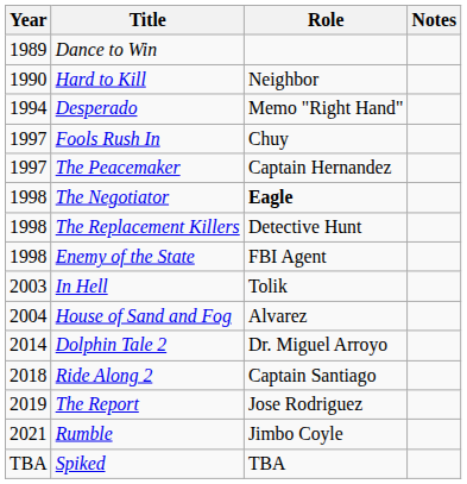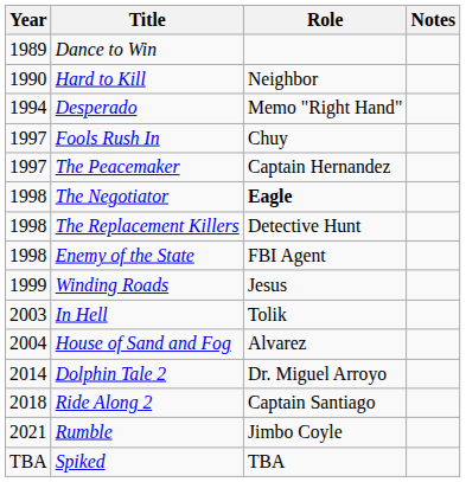 <table class="wikitable sortable">
 <tr>
 <th>Year</th>
 <th>Title</th>
 <th>Role</th>
 <th class="unsortable">Notes</th>
 </tr>
 <tr>
 <td>1989</td>
 <td><em>Dance to Win</em></td>
 <td></td>
 <td></td>
 </tr>
 <tr>
 <td>1990</td>
 <td><em><a href='#'>Hard to Kill</a></em></td>
 <td>Neighbor</td>
 <td></td>
 </tr>
 <tr>
 <td>1994</td>
 <td><em><a href='#'>Desperado</a></em></td>
 <td>Memo "Right Hand"</td>
 <td></td>
 </tr>
 <tr>
 <td>1997</td>
 <td><em><a href='#'>Fools Rush In</a></em></td>
 <td>Chuy</td>
 <td></td>
 </tr>
 <tr>
 <td>1997</td>
 <td><em><a href='#'>The Peacemaker</a></em></td>
 <td>Captain Hernandez</td>
 <td></td>
 </tr>
 <tr>
 <td>1998</td>
 <td><em><a href='#'>The Negotiator</a></em></td>
 <td><strong>Eagle</strong></td>
 <td></td>
 </tr>
 <tr>
 <td>1998</td>
 <td><em><a href='#'>The Replacement Killers</a></em></td>
 <td>Detective Hunt</td>
 <td></td>
 </tr>
 <tr>
 <td>1998</td>
 <td><em><a href='#'>Enemy of the State</a></em></td>
 <td>FBI Agent</td>
 <td></td>
 </tr>
 <tr>
+<td>1999</td>
+<td><em><a href='#'>Winding Roads</a></em></td>
+<td>Jesus</td>
+<td></td>
+</tr>
+<tr>
 <td>2003</td>
 <td><em><a href='#'>In Hell</a></em></td>
 <td>Tolik</td>
 <td></td>
 </tr>
 <tr>
 <td>2004</td>
 <td><em><a href='#'>House of Sand and Fog</a></em></td>
 <td>Alvarez</td>
 <td></td>
 </tr>
 <tr>
 <td>2014</td>
 <td><em><a href='#'>Dolphin Tale 2</a></em></td>
 <td>Dr. Miguel Arroyo</td>
 <td></td>
 </tr>
 <tr>
 <td>2018</td>
 <td><em><a href='#'>Ride Along 2</a></em></td>
 <td>Captain Santiago</td>
 <td></td>
 </tr>
 <tr>
-<td>2019</td>
-<td><em><a href='#'>The Report</a></em></td>
-<td>Jose Rodriguez</td>
-<td></td>
-</tr>
-<tr>
 <td>2021</td>
 <td><em><a href='#'>Rumble</a></em></td>
 <td>Jimbo Coyle</td>
 <td></td>
 </tr>
 <tr>
 <td>TBA</td>
 <td><em><a href='#'>Spiked</a></em></td>
 <td>TBA</td>
 <td></td>
 </tr>
 </table>
